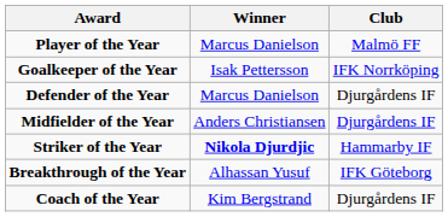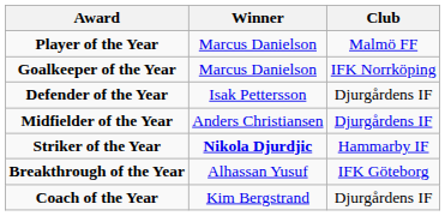 <table class="wikitable" style="text-align:center">
 <tr>
 <th><strong>Award</strong></th>
 <th><strong>Winner</strong></th>
 <th>Club</th>
 </tr>
 <tr>
 <td><strong>Player of the Year</strong></td>
 <td> <a href='#'>Marcus Danielson</a></td>
 <td><a href='#'>Malmö FF</a></td>
 </tr>
 <tr>
 <td><strong>Goalkeeper of the Year</strong></td>
-<td> <a href='#'>Isak Pettersson</a></td>
+<td> <a href='#'>Marcus Danielson</a></td>
 <td><a href='#'>IFK Norrköping</a></td>
 </tr>
 <tr>
 <td><strong>Defender of the Year</strong></td>
-<td> <a href='#'>Marcus Danielson</a></td>
+<td> <a href='#'>Isak Pettersson</a></td>
 <td>Djurgårdens IF</td>
 </tr>
 <tr>
 <td><strong>Midfielder of the Year</strong></td>
 <td> <a href='#'>Anders Christiansen</a></td>
 <td><a href='#'>Djurgårdens IF</a></td>
 </tr>
 <tr>
 <td><strong>Striker of the Year</strong></td>
 <td><strong> <a href='#'>Nikola Djurdjic</a></strong></td>
 <td><a href='#'>Hammarby IF</a></td>
 </tr>
 <tr>
 <td><strong>Breakthrough of the Year</strong></td>
 <td> <a href='#'>Alhassan Yusuf</a></td>
 <td><a href='#'>IFK Göteborg</a></td>
 </tr>
 <tr>
 <td><strong>Coach of the Year</strong></td>
 <td> <a href='#'>Kim Bergstrand</a></td>
 <td>Djurgårdens IF</td>
 </tr>
 </table>
